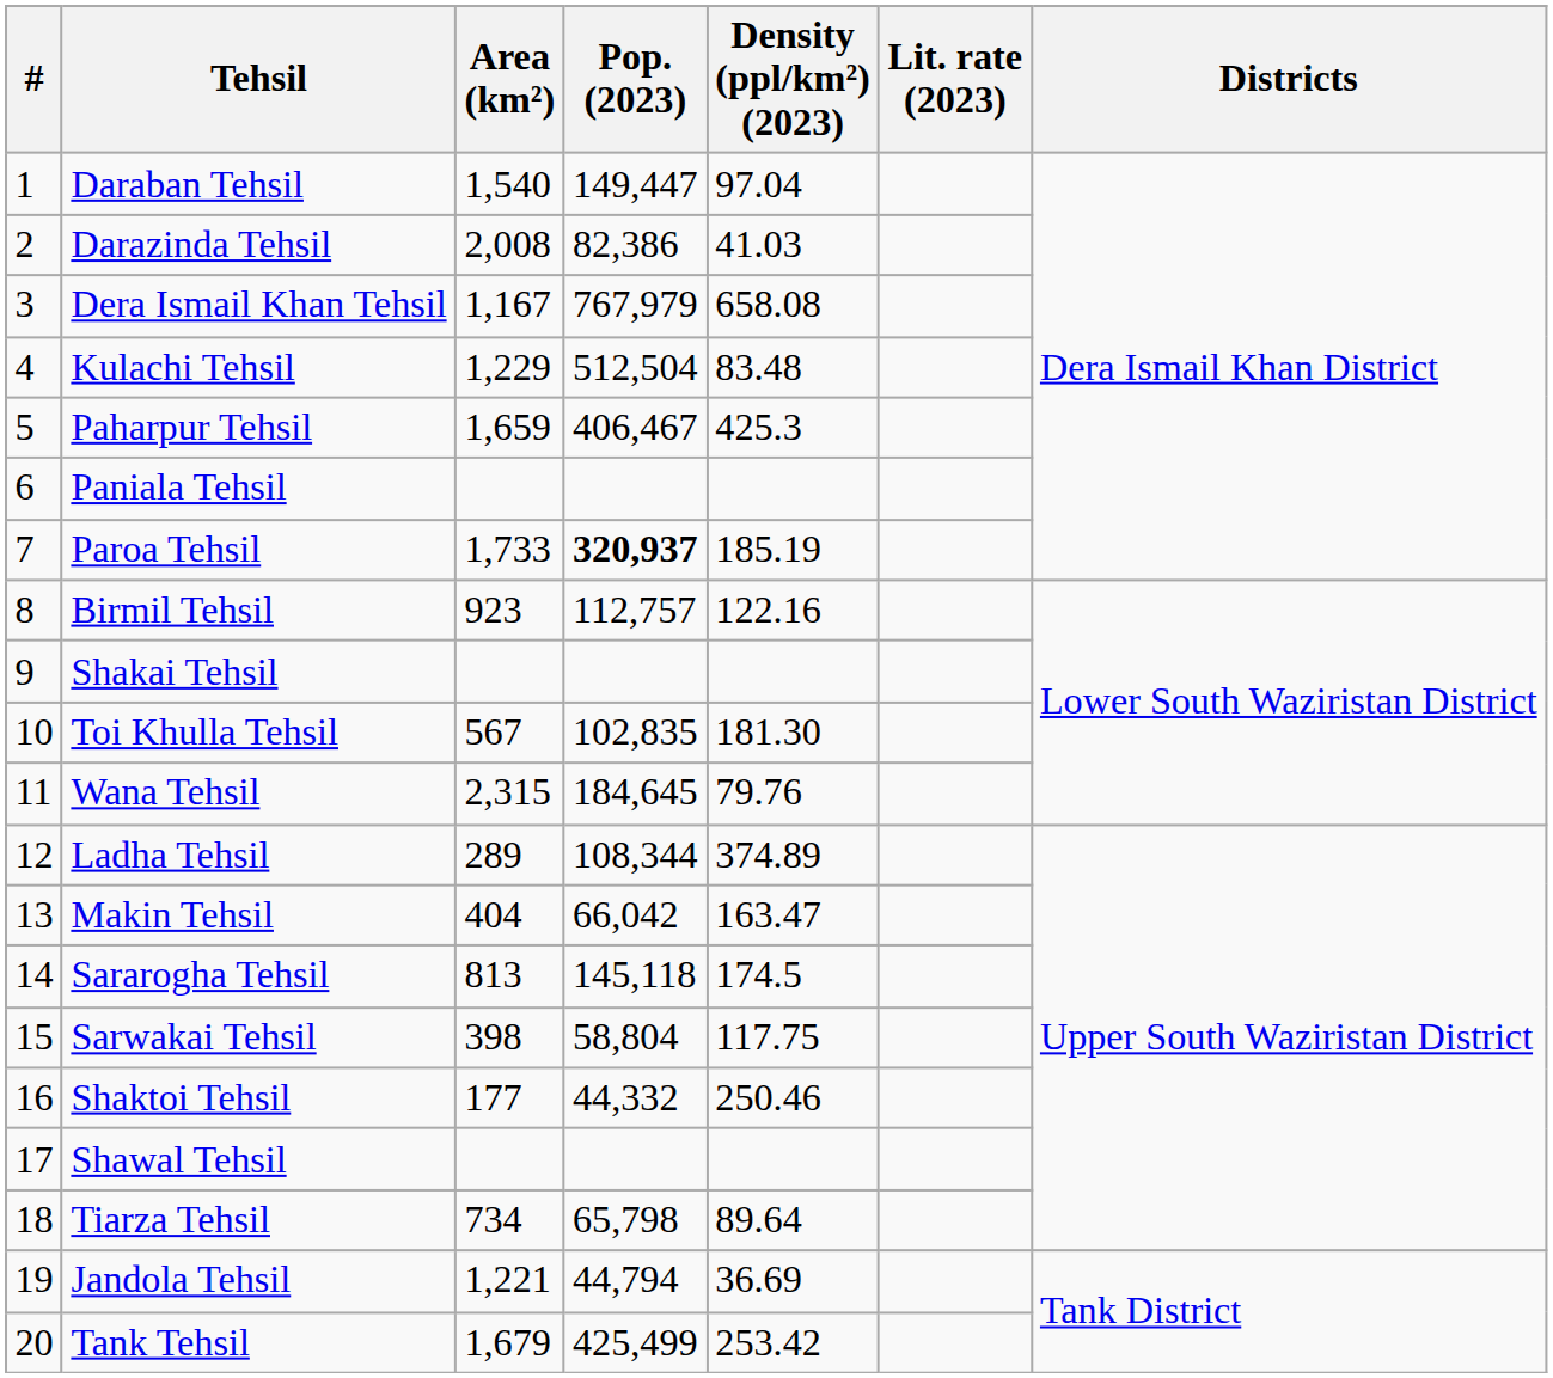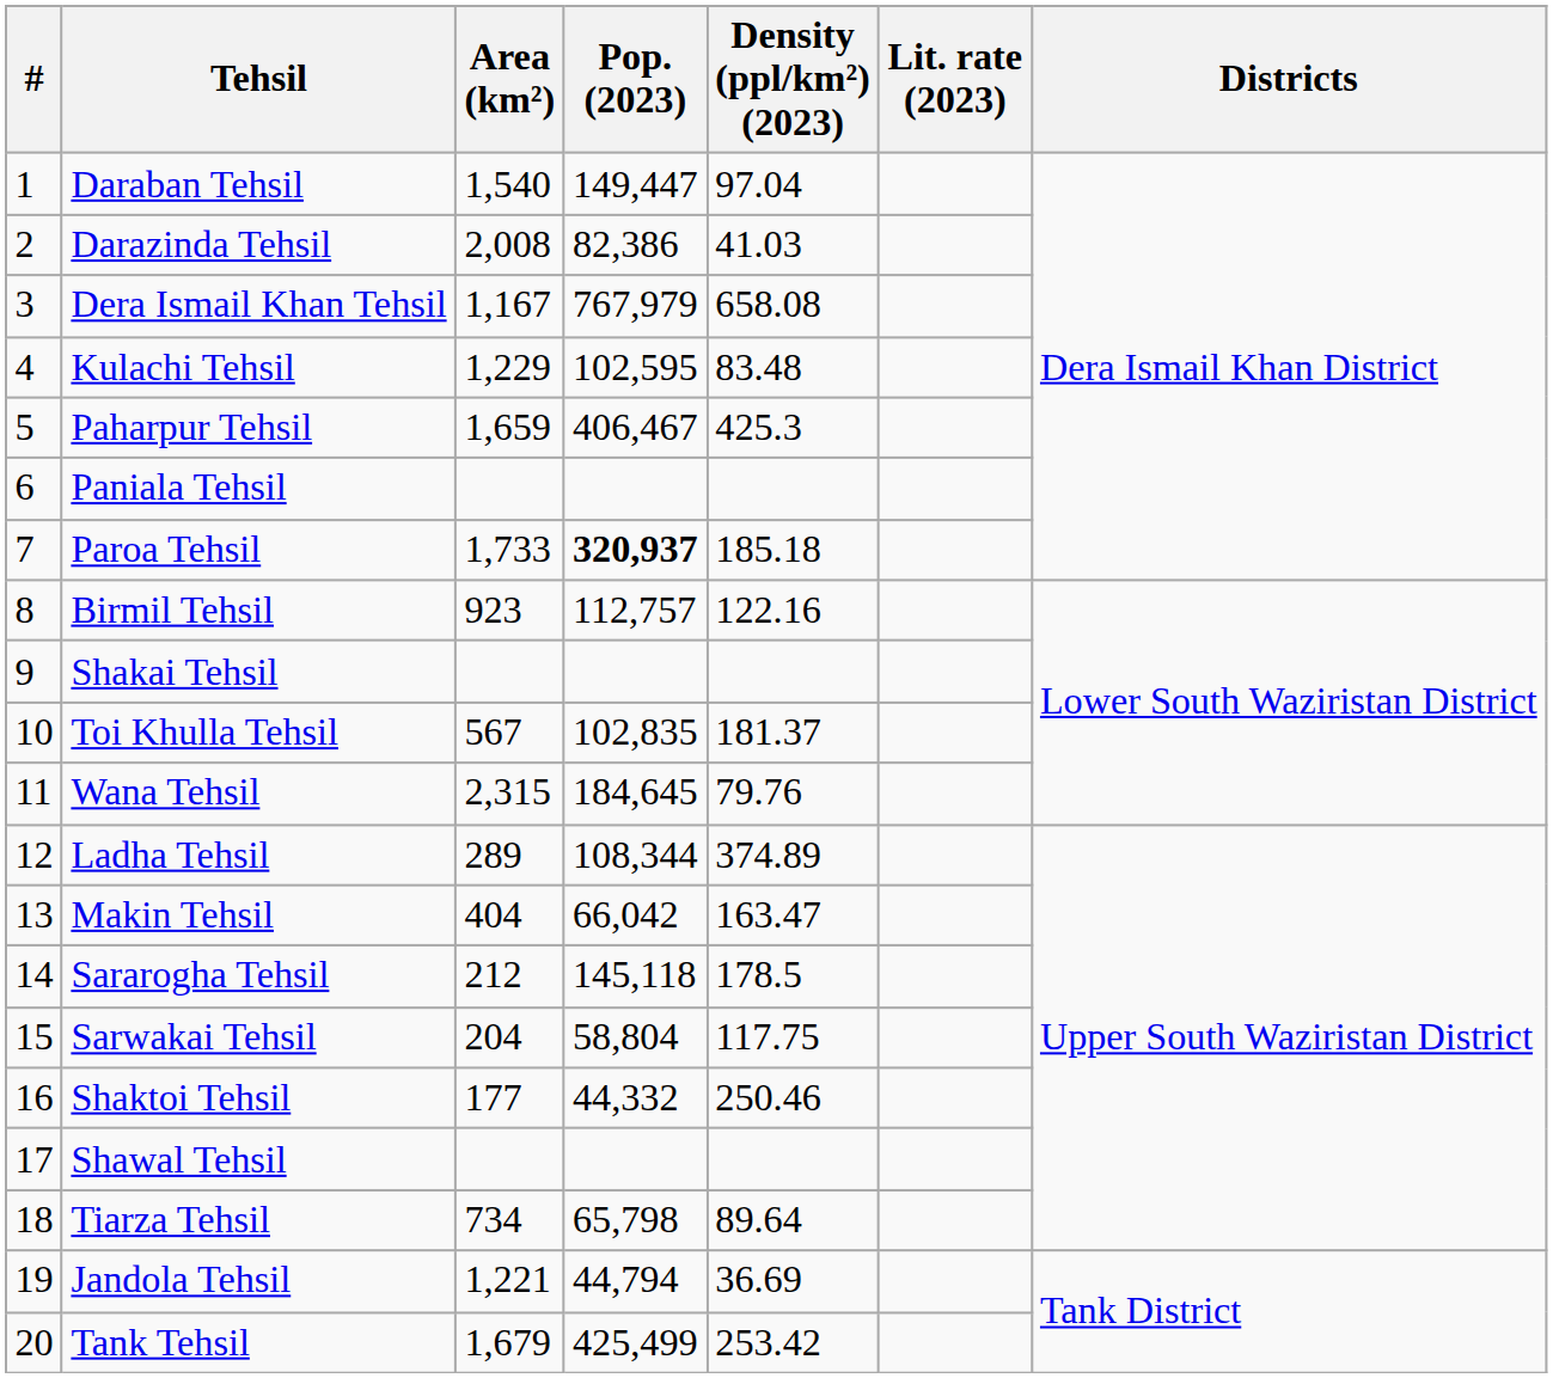 <table class="wikitable sortable">
 <tr>
 <th>#</th>
 <th>Tehsil</th>
 <th>Area<br>(km²)</th>
 <th>Pop.<br>(2023)</th>
 <th>Density<br>(ppl/km²)<br>(2023)</th>
 <th>Lit. rate<br>(2023)</th>
 <th>Districts</th>
 </tr>
 <tr>
 <td>1</td>
 <td><a href='#'>Daraban Tehsil</a></td>
 <td>1,540</td>
 <td>149,447</td>
 <td>97.04</td>
 <td></td>
 <td rowspan="7"><a href='#'>Dera Ismail Khan District</a></td>
 </tr>
 <tr>
 <td>2</td>
 <td><a href='#'>Darazinda Tehsil</a></td>
 <td>2,008</td>
 <td>82,386</td>
 <td>41.03</td>
 <td></td>
 </tr>
 <tr>
 <td>3</td>
 <td><a href='#'>Dera Ismail Khan Tehsil</a></td>
 <td>1,167</td>
 <td>767,979</td>
 <td>658.08</td>
 <td></td>
 </tr>
 <tr>
 <td>4</td>
 <td><a href='#'>Kulachi Tehsil</a></td>
 <td>1,229</td>
-<td>512,504</td>
+<td>102,595</td>
 <td>83.48</td>
 <td></td>
 </tr>
 <tr>
 <td>5</td>
 <td><a href='#'>Paharpur Tehsil</a></td>
 <td>1,659</td>
 <td>406,467</td>
 <td>425.3</td>
 <td></td>
 </tr>
 <tr>
 <td>6</td>
 <td><a href='#'>Paniala Tehsil</a></td>
 <td></td>
 <td></td>
 <td></td>
 <td></td>
 </tr>
 <tr>
 <td>7</td>
 <td><a href='#'>Paroa Tehsil</a></td>
 <td>1,733</td>
 <td><strong>320,937</strong></td>
-<td>185.19</td>
+<td>185.18</td>
 <td></td>
 </tr>
 <tr>
 <td>8</td>
 <td><a href='#'>Birmil Tehsil</a></td>
 <td>923</td>
 <td>112,757</td>
 <td>122.16</td>
 <td></td>
 <td rowspan="4"><a href='#'>Lower South Waziristan District</a></td>
 </tr>
 <tr>
 <td>9</td>
 <td><a href='#'>Shakai Tehsil</a></td>
 <td></td>
 <td></td>
 <td></td>
 <td></td>
 </tr>
 <tr>
 <td>10</td>
 <td><a href='#'>Toi Khulla Tehsil</a></td>
 <td>567</td>
 <td>102,835</td>
-<td>181.30</td>
+<td>181.37</td>
 <td></td>
 </tr>
 <tr>
 <td>11</td>
 <td><a href='#'>Wana Tehsil</a></td>
 <td>2,315</td>
 <td>184,645</td>
 <td>79.76</td>
 <td></td>
 </tr>
 <tr>
 <td>12</td>
 <td><a href='#'>Ladha Tehsil</a></td>
 <td>289</td>
 <td>108,344</td>
 <td>374.89</td>
 <td></td>
 <td rowspan="7"><a href='#'>Upper South Waziristan District</a></td>
 </tr>
 <tr>
 <td>13</td>
 <td><a href='#'>Makin Tehsil</a></td>
 <td>404</td>
 <td>66,042</td>
 <td>163.47</td>
 <td></td>
 </tr>
 <tr>
 <td>14</td>
 <td><a href='#'>Sararogha Tehsil</a></td>
-<td>813</td>
+<td>212</td>
 <td>145,118</td>
-<td>174.5</td>
+<td>178.5</td>
 <td></td>
 </tr>
 <tr>
 <td>15</td>
 <td><a href='#'>Sarwakai Tehsil</a></td>
-<td>398</td>
+<td>204</td>
 <td>58,804</td>
 <td>117.75</td>
 <td></td>
 </tr>
 <tr>
 <td>16</td>
 <td><a href='#'>Shaktoi Tehsil</a></td>
 <td>177</td>
 <td>44,332</td>
 <td>250.46</td>
 <td></td>
 </tr>
 <tr>
 <td>17</td>
 <td><a href='#'>Shawal Tehsil</a></td>
 <td></td>
 <td></td>
 <td></td>
 <td></td>
 </tr>
 <tr>
 <td>18</td>
 <td><a href='#'>Tiarza Tehsil</a></td>
 <td>734</td>
 <td>65,798</td>
 <td>89.64</td>
 <td></td>
 </tr>
 <tr>
 <td>19</td>
 <td><a href='#'>Jandola Tehsil</a></td>
 <td>1,221</td>
 <td>44,794</td>
 <td>36.69</td>
 <td></td>
 <td rowspan="2"><a href='#'>Tank District</a></td>
 </tr>
 <tr>
 <td>20</td>
 <td><a href='#'>Tank Tehsil</a></td>
 <td>1,679</td>
 <td>425,499</td>
 <td>253.42</td>
 <td></td>
 </tr>
 </table>
